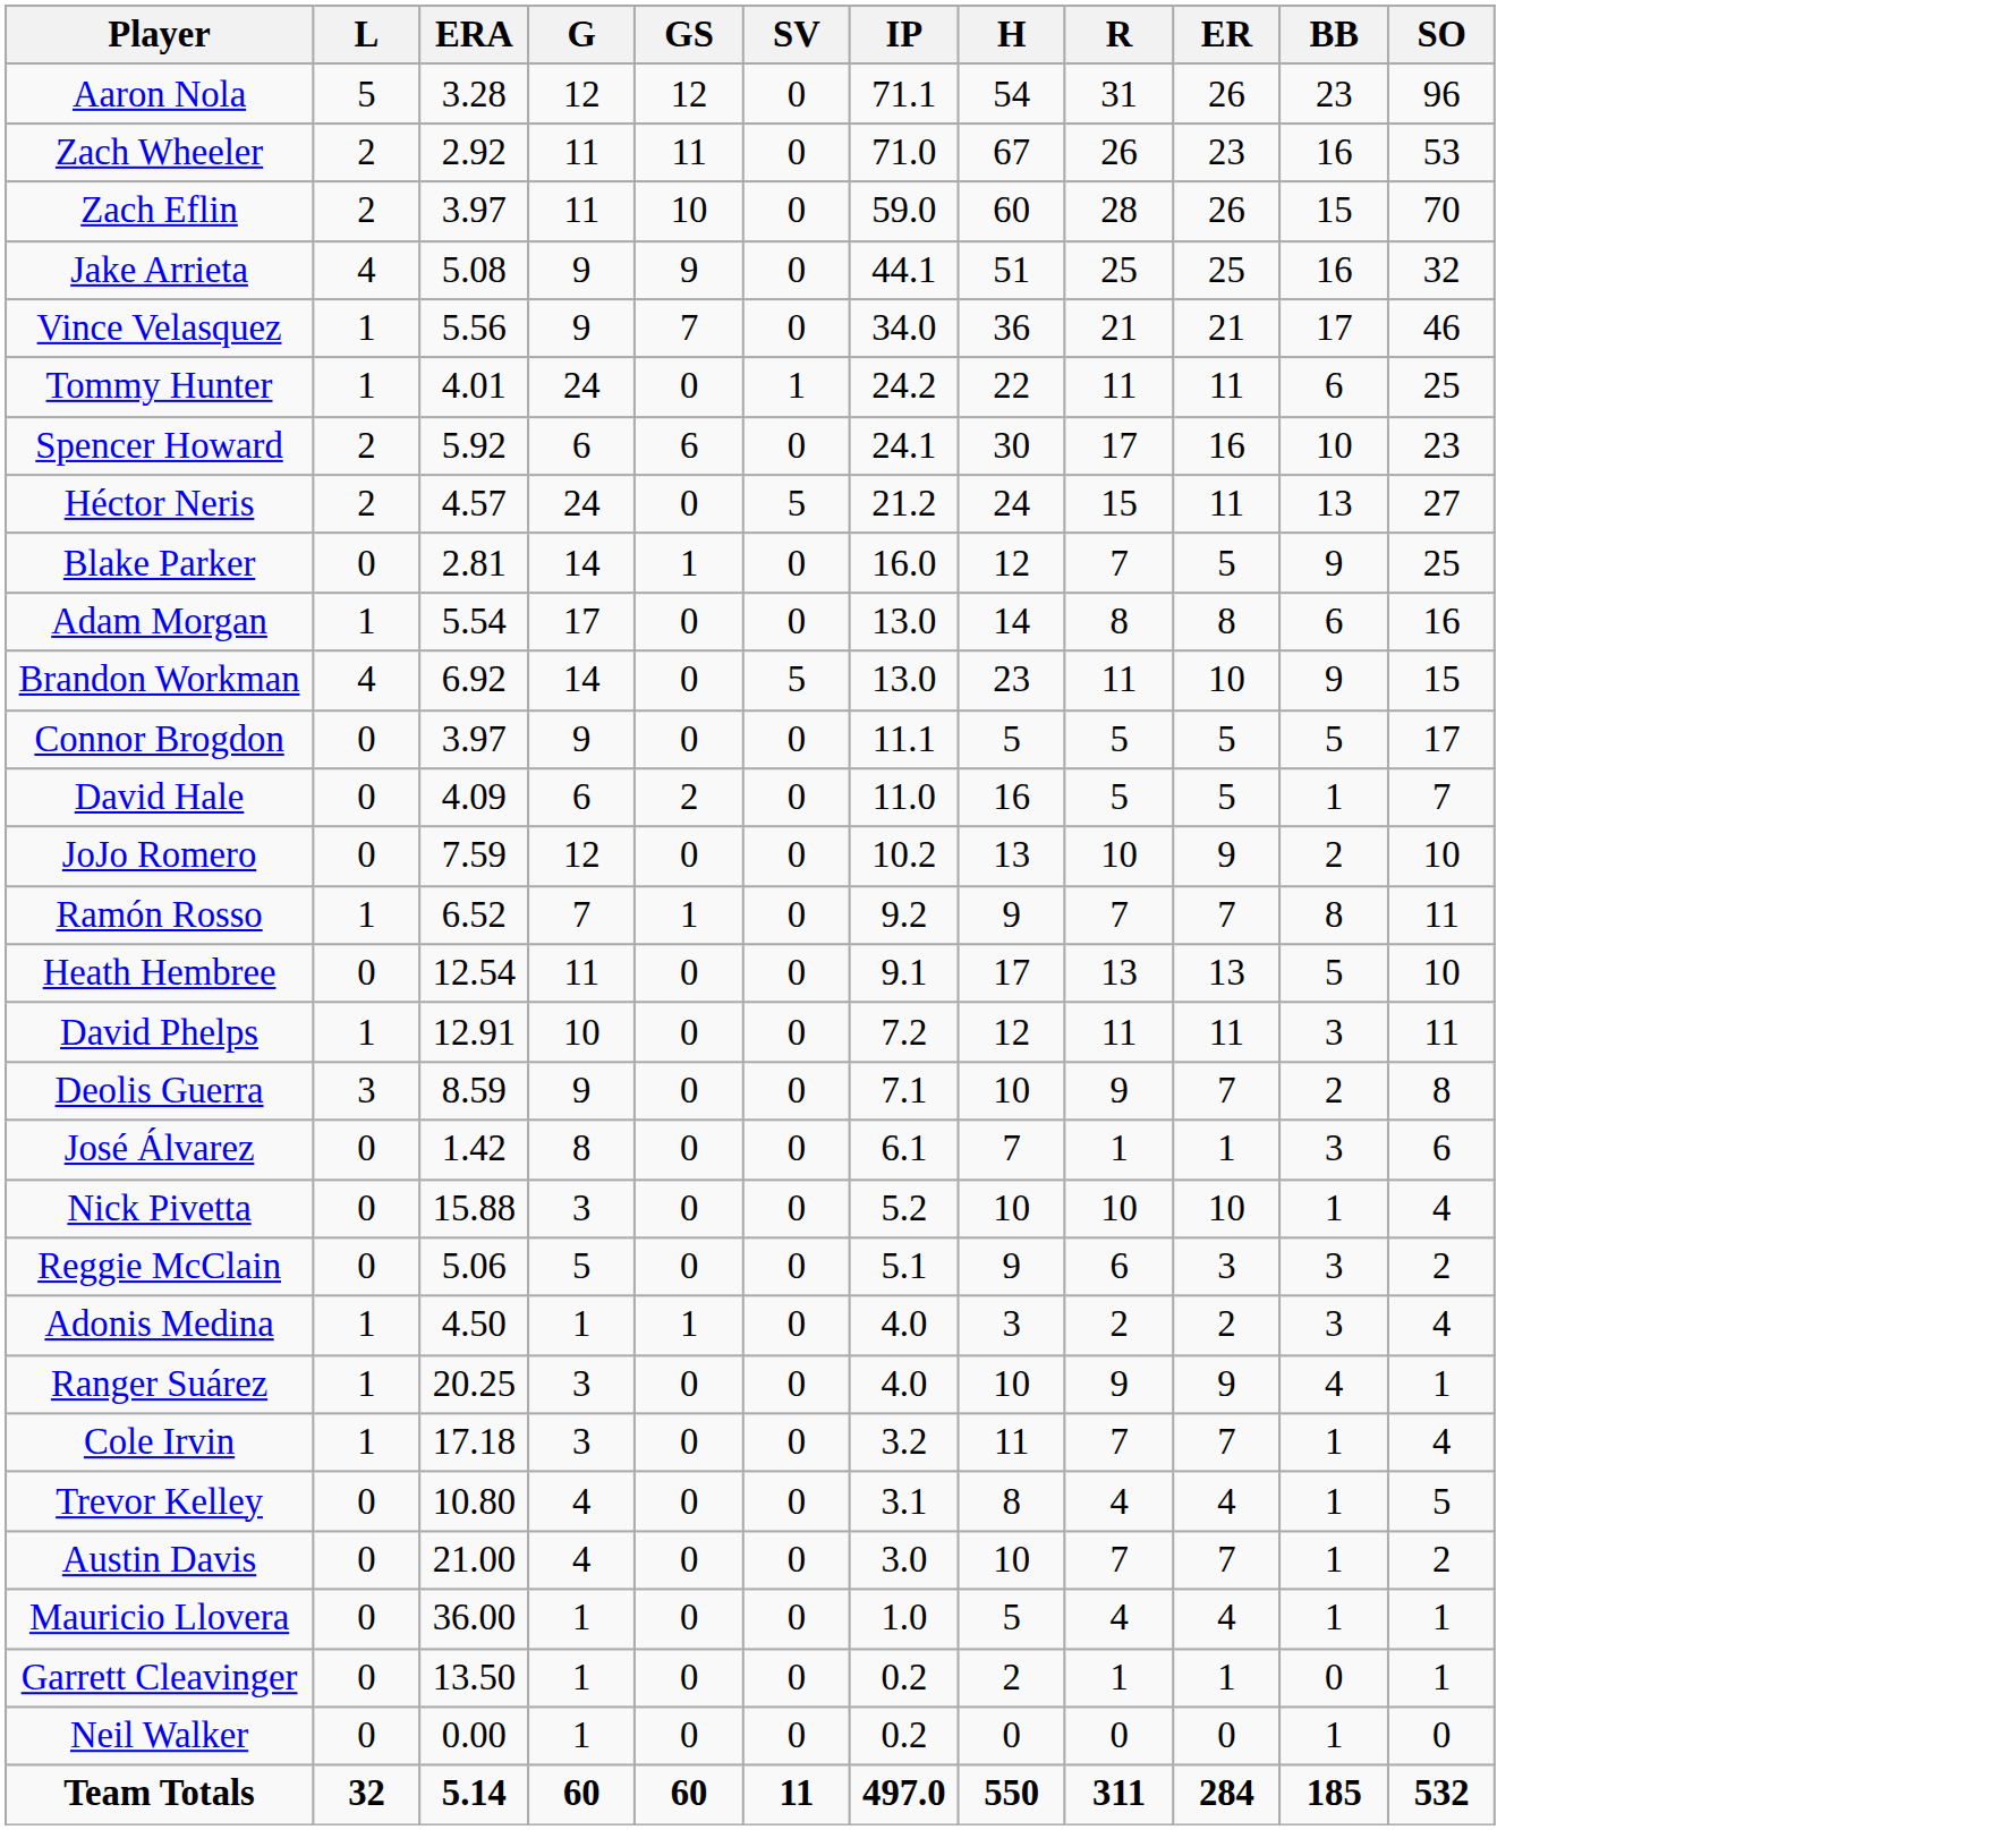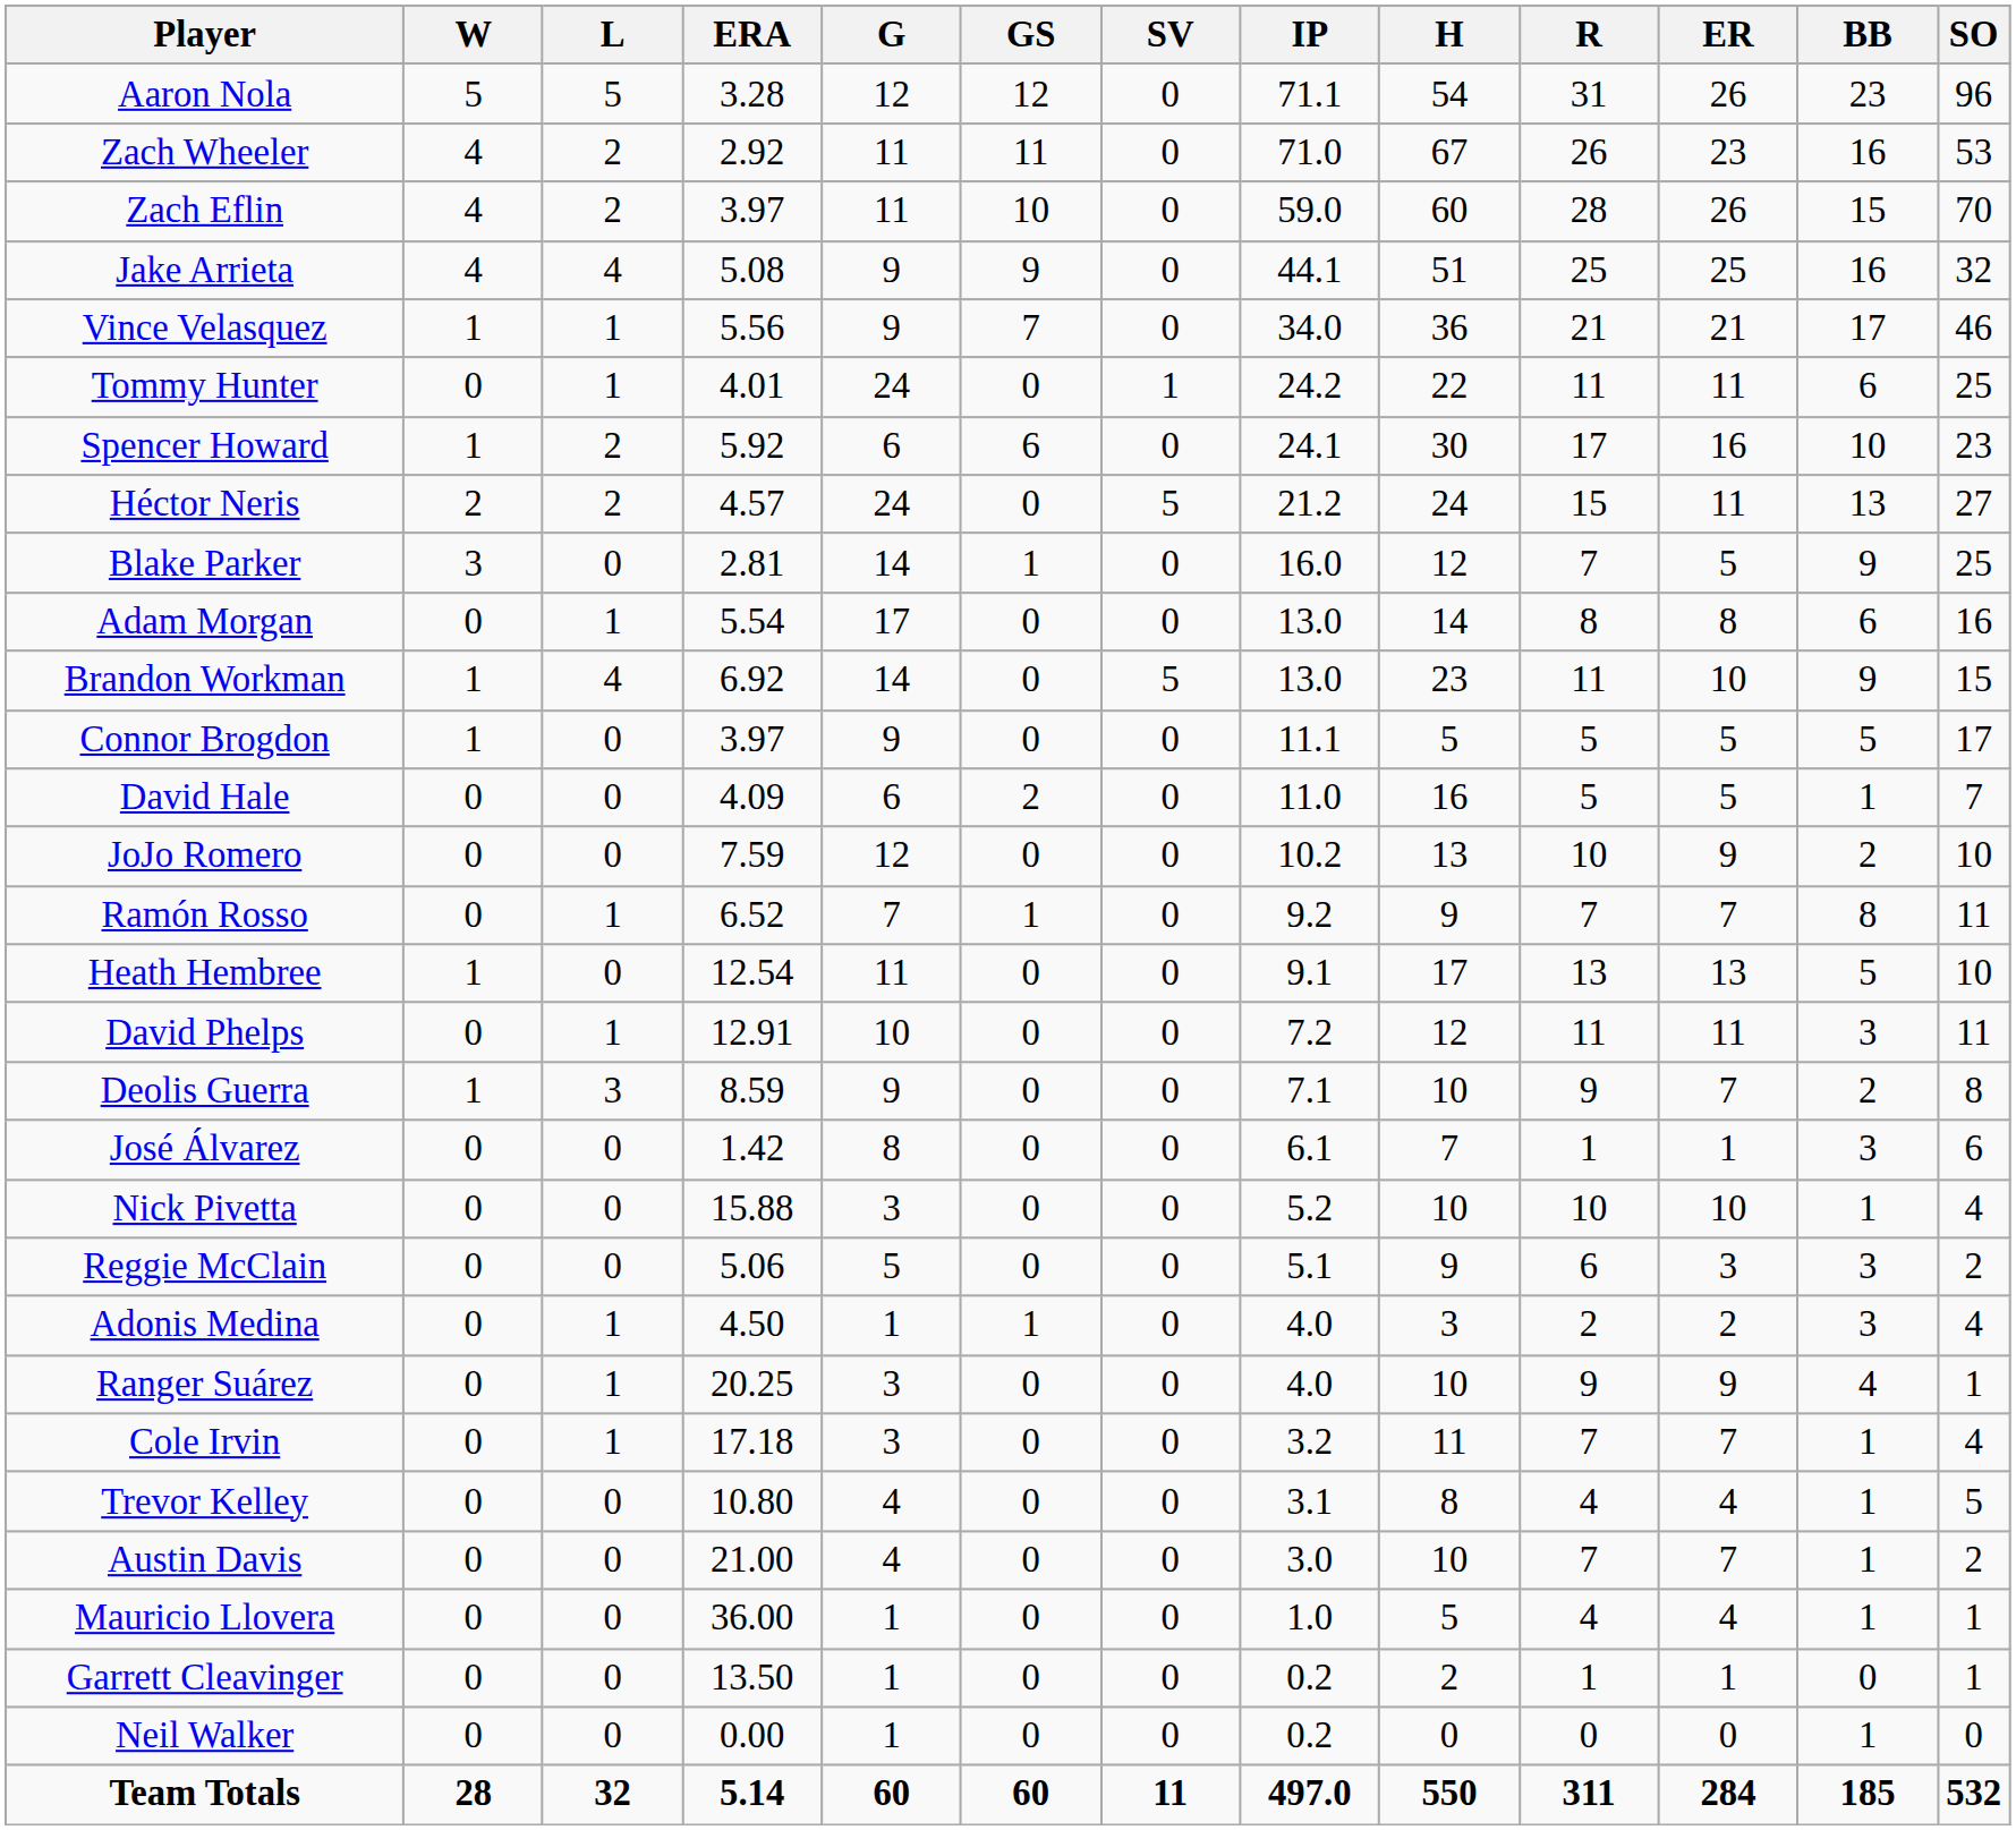 <table class=wikitable style="text-align:center">
 <tr>
 <th bgcolor=#DDDDFF; width="20%">Player</th>
+<th bgcolor=#DDDDFF; width="7%">W</th>
 <th bgcolor=#DDDDFF; width="7%">L</th>
 <th bgcolor=#DDDDFF; width="7%">ERA</th>
 <th bgcolor=#DDDDFF; width="7%">G</th>
 <th bgcolor=#DDDDFF; width="7%">GS</th>
 <th bgcolor=#DDDDFF; width="7%">SV</th>
 <th bgcolor=#DDDDFF; width="7%">IP</th>
 <th bgcolor=#DDDDFF; width="7%">H</th>
 <th bgcolor=#DDDDFF; width="7%">R</th>
 <th bgcolor=#DDDDFF; width="7%">ER</th>
 <th bgcolor=#DDDDFF; width="7%">BB</th>
 <th bgcolor=#DDDDFF; width="7%">SO</th>
 </tr>
 <tr>
 <td><a href='#'>Aaron Nola</a></td>
 <td>5</td>
+<td>5</td>
 <td>3.28</td>
 <td>12</td>
 <td>12</td>
 <td>0</td>
 <td>71.1</td>
 <td>54</td>
 <td>31</td>
 <td>26</td>
 <td>23</td>
 <td>96</td>
 </tr>
 <tr>
 <td><a href='#'>Zach Wheeler</a></td>
+<td>4</td>
 <td>2</td>
 <td>2.92</td>
 <td>11</td>
 <td>11</td>
 <td>0</td>
 <td>71.0</td>
 <td>67</td>
 <td>26</td>
 <td>23</td>
 <td>16</td>
 <td>53</td>
 </tr>
 <tr>
 <td><a href='#'>Zach Eflin</a></td>
+<td>4</td>
 <td>2</td>
 <td>3.97</td>
 <td>11</td>
 <td>10</td>
 <td>0</td>
 <td>59.0</td>
 <td>60</td>
 <td>28</td>
 <td>26</td>
 <td>15</td>
 <td>70</td>
 </tr>
 <tr>
 <td><a href='#'>Jake Arrieta</a></td>
 <td>4</td>
+<td>4</td>
 <td>5.08</td>
 <td>9</td>
 <td>9</td>
 <td>0</td>
 <td>44.1</td>
 <td>51</td>
 <td>25</td>
 <td>25</td>
 <td>16</td>
 <td>32</td>
 </tr>
 <tr>
 <td><a href='#'>Vince Velasquez</a></td>
 <td>1</td>
+<td>1</td>
 <td>5.56</td>
 <td>9</td>
 <td>7</td>
 <td>0</td>
 <td>34.0</td>
 <td>36</td>
 <td>21</td>
 <td>21</td>
 <td>17</td>
 <td>46</td>
 </tr>
 <tr>
 <td><a href='#'>Tommy Hunter</a></td>
+<td>0</td>
 <td>1</td>
 <td>4.01</td>
 <td>24</td>
 <td>0</td>
 <td>1</td>
 <td>24.2</td>
 <td>22</td>
 <td>11</td>
 <td>11</td>
 <td>6</td>
 <td>25</td>
 </tr>
 <tr>
 <td><a href='#'>Spencer Howard</a></td>
+<td>1</td>
 <td>2</td>
 <td>5.92</td>
 <td>6</td>
 <td>6</td>
 <td>0</td>
 <td>24.1</td>
 <td>30</td>
 <td>17</td>
 <td>16</td>
 <td>10</td>
 <td>23</td>
 </tr>
 <tr>
 <td><a href='#'>Héctor Neris</a></td>
 <td>2</td>
+<td>2</td>
 <td>4.57</td>
 <td>24</td>
 <td>0</td>
 <td>5</td>
 <td>21.2</td>
 <td>24</td>
 <td>15</td>
 <td>11</td>
 <td>13</td>
 <td>27</td>
 </tr>
 <tr>
 <td><a href='#'>Blake Parker</a></td>
+<td>3</td>
 <td>0</td>
 <td>2.81</td>
 <td>14</td>
 <td>1</td>
 <td>0</td>
 <td>16.0</td>
 <td>12</td>
 <td>7</td>
 <td>5</td>
 <td>9</td>
 <td>25</td>
 </tr>
 <tr>
 <td><a href='#'>Adam Morgan</a></td>
+<td>0</td>
 <td>1</td>
 <td>5.54</td>
 <td>17</td>
 <td>0</td>
 <td>0</td>
 <td>13.0</td>
 <td>14</td>
 <td>8</td>
 <td>8</td>
 <td>6</td>
 <td>16</td>
 </tr>
 <tr>
 <td><a href='#'>Brandon Workman</a></td>
+<td>1</td>
 <td>4</td>
 <td>6.92</td>
 <td>14</td>
 <td>0</td>
 <td>5</td>
 <td>13.0</td>
 <td>23</td>
 <td>11</td>
 <td>10</td>
 <td>9</td>
 <td>15</td>
 </tr>
 <tr>
 <td><a href='#'>Connor Brogdon</a></td>
+<td>1</td>
 <td>0</td>
 <td>3.97</td>
 <td>9</td>
 <td>0</td>
 <td>0</td>
 <td>11.1</td>
 <td>5</td>
 <td>5</td>
 <td>5</td>
 <td>5</td>
 <td>17</td>
 </tr>
 <tr>
 <td><a href='#'>David Hale</a></td>
 <td>0</td>
+<td>0</td>
 <td>4.09</td>
 <td>6</td>
 <td>2</td>
 <td>0</td>
 <td>11.0</td>
 <td>16</td>
 <td>5</td>
 <td>5</td>
 <td>1</td>
 <td>7</td>
 </tr>
 <tr>
 <td><a href='#'>JoJo Romero</a></td>
 <td>0</td>
+<td>0</td>
 <td>7.59</td>
 <td>12</td>
 <td>0</td>
 <td>0</td>
 <td>10.2</td>
 <td>13</td>
 <td>10</td>
 <td>9</td>
 <td>2</td>
 <td>10</td>
 </tr>
 <tr>
 <td><a href='#'>Ramón Rosso</a></td>
+<td>0</td>
 <td>1</td>
 <td>6.52</td>
 <td>7</td>
 <td>1</td>
 <td>0</td>
 <td>9.2</td>
 <td>9</td>
 <td>7</td>
 <td>7</td>
 <td>8</td>
 <td>11</td>
 </tr>
 <tr>
 <td><a href='#'>Heath Hembree</a></td>
+<td>1</td>
 <td>0</td>
 <td>12.54</td>
 <td>11</td>
 <td>0</td>
 <td>0</td>
 <td>9.1</td>
 <td>17</td>
 <td>13</td>
 <td>13</td>
 <td>5</td>
 <td>10</td>
 </tr>
 <tr>
 <td><a href='#'>David Phelps</a></td>
+<td>0</td>
 <td>1</td>
 <td>12.91</td>
 <td>10</td>
 <td>0</td>
 <td>0</td>
 <td>7.2</td>
 <td>12</td>
 <td>11</td>
 <td>11</td>
 <td>3</td>
 <td>11</td>
 </tr>
 <tr>
 <td><a href='#'>Deolis Guerra</a></td>
+<td>1</td>
 <td>3</td>
 <td>8.59</td>
 <td>9</td>
 <td>0</td>
 <td>0</td>
 <td>7.1</td>
 <td>10</td>
 <td>9</td>
 <td>7</td>
 <td>2</td>
 <td>8</td>
 </tr>
 <tr>
 <td><a href='#'>José Álvarez</a></td>
 <td>0</td>
+<td>0</td>
 <td>1.42</td>
 <td>8</td>
 <td>0</td>
 <td>0</td>
 <td>6.1</td>
 <td>7</td>
 <td>1</td>
 <td>1</td>
 <td>3</td>
 <td>6</td>
 </tr>
 <tr>
 <td><a href='#'>Nick Pivetta</a></td>
+<td>0</td>
 <td>0</td>
 <td>15.88</td>
 <td>3</td>
 <td>0</td>
 <td>0</td>
 <td>5.2</td>
 <td>10</td>
 <td>10</td>
 <td>10</td>
 <td>1</td>
 <td>4</td>
 </tr>
 <tr>
 <td><a href='#'>Reggie McClain</a></td>
 <td>0</td>
+<td>0</td>
 <td>5.06</td>
 <td>5</td>
 <td>0</td>
 <td>0</td>
 <td>5.1</td>
 <td>9</td>
 <td>6</td>
 <td>3</td>
 <td>3</td>
 <td>2</td>
 </tr>
 <tr>
 <td><a href='#'>Adonis Medina</a></td>
+<td>0</td>
 <td>1</td>
 <td>4.50</td>
 <td>1</td>
 <td>1</td>
 <td>0</td>
 <td>4.0</td>
 <td>3</td>
 <td>2</td>
 <td>2</td>
 <td>3</td>
 <td>4</td>
 </tr>
 <tr>
 <td><a href='#'>Ranger Suárez</a></td>
+<td>0</td>
 <td>1</td>
 <td>20.25</td>
 <td>3</td>
 <td>0</td>
 <td>0</td>
 <td>4.0</td>
 <td>10</td>
 <td>9</td>
 <td>9</td>
 <td>4</td>
 <td>1</td>
 </tr>
 <tr>
 <td><a href='#'>Cole Irvin</a></td>
+<td>0</td>
 <td>1</td>
 <td>17.18</td>
 <td>3</td>
 <td>0</td>
 <td>0</td>
 <td>3.2</td>
 <td>11</td>
 <td>7</td>
 <td>7</td>
 <td>1</td>
 <td>4</td>
 </tr>
 <tr>
 <td><a href='#'>Trevor Kelley</a></td>
 <td>0</td>
+<td>0</td>
 <td>10.80</td>
 <td>4</td>
 <td>0</td>
 <td>0</td>
 <td>3.1</td>
 <td>8</td>
 <td>4</td>
 <td>4</td>
 <td>1</td>
 <td>5</td>
 </tr>
 <tr>
 <td><a href='#'>Austin Davis</a></td>
+<td>0</td>
 <td>0</td>
 <td>21.00</td>
 <td>4</td>
 <td>0</td>
 <td>0</td>
 <td>3.0</td>
 <td>10</td>
 <td>7</td>
 <td>7</td>
 <td>1</td>
 <td>2</td>
 </tr>
 <tr>
 <td><a href='#'>Mauricio Llovera</a></td>
 <td>0</td>
+<td>0</td>
 <td>36.00</td>
 <td>1</td>
 <td>0</td>
 <td>0</td>
 <td>1.0</td>
 <td>5</td>
 <td>4</td>
 <td>4</td>
 <td>1</td>
 <td>1</td>
 </tr>
 <tr>
 <td><a href='#'>Garrett Cleavinger</a></td>
+<td>0</td>
 <td>0</td>
 <td>13.50</td>
 <td>1</td>
 <td>0</td>
 <td>0</td>
 <td>0.2</td>
 <td>2</td>
 <td>1</td>
 <td>1</td>
 <td>0</td>
 <td>1</td>
 </tr>
 <tr>
 <td><a href='#'>Neil Walker</a></td>
 <td>0</td>
+<td>0</td>
 <td>0.00</td>
 <td>1</td>
 <td>0</td>
 <td>0</td>
 <td>0.2</td>
 <td>0</td>
 <td>0</td>
 <td>0</td>
 <td>1</td>
 <td>0</td>
 </tr>
 <tr>
 <td><strong>Team Totals</strong></td>
+<td><strong>28</strong></td>
 <td><strong>32</strong></td>
 <td><strong>5.14</strong></td>
 <td><strong>60</strong></td>
 <td><strong>60</strong></td>
 <td><strong>11</strong></td>
 <td><strong>497.0</strong></td>
 <td><strong>550</strong></td>
 <td><strong>311</strong></td>
 <td><strong>284</strong></td>
 <td><strong>185</strong></td>
 <td><strong>532</strong></td>
 </tr>
 </table>
